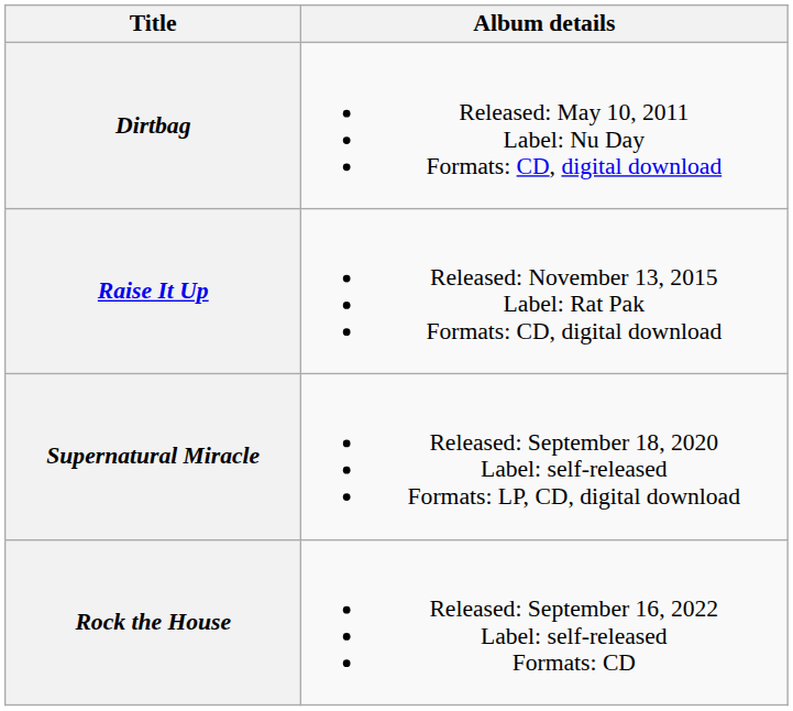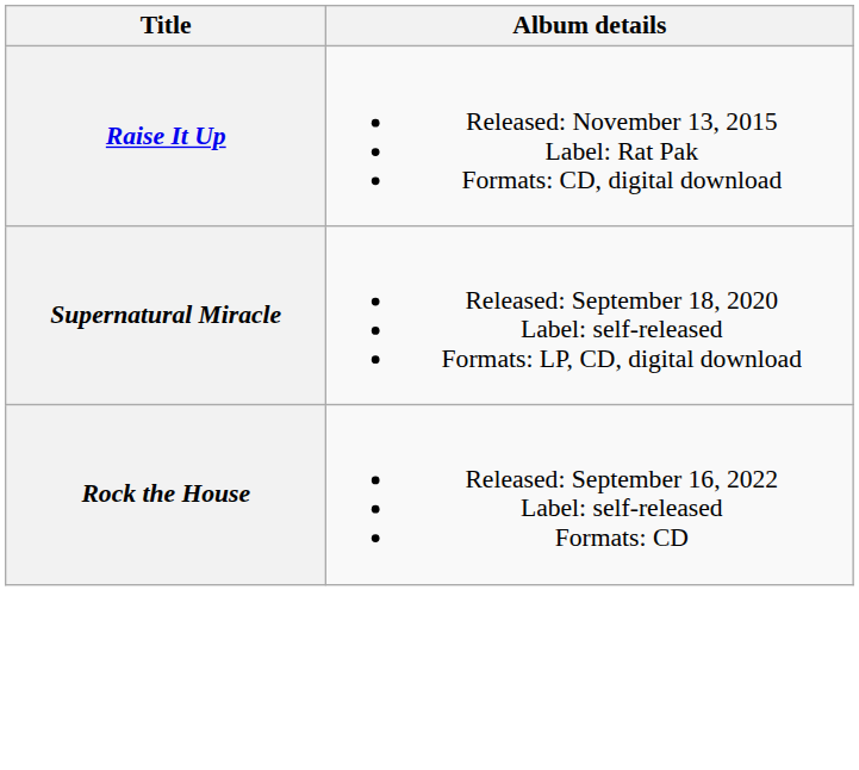 <table class="wikitable plainrowheaders" style="text-align:center;">
 <tr>
 <th scope="col" style="width:12em;">Title</th>
 <th scope="col" style="width:20em;">Album details</th>
-</tr>
-<tr>
-<th scope="row"><em>Dirtbag</em></th>
-<td><br><ul><li>Released: May 10, 2011</li><li>Label: Nu Day</li><li>Formats: <a href='#'>CD</a>, <a href='#'>digital download</a></li></ul></td>
 </tr>
 <tr>
 <th scope="row"><em><a href='#'>Raise It Up</a></em></th>
 <td><br><ul><li>Released: November 13, 2015</li><li>Label: Rat Pak</li><li>Formats: CD, digital download</li></ul></td>
 </tr>
 <tr>
 <th scope="row"><em>Supernatural Miracle</em></th>
 <td><br><ul><li>Released: September 18, 2020</li><li>Label: self-released</li><li>Formats: LP, CD, digital download</li></ul></td>
 </tr>
 <tr>
 <th scope="row"><em>Rock the House</em></th>
 <td><br><ul><li>Released: September 16, 2022</li><li>Label: self-released</li><li>Formats: CD</li></ul></td>
 </tr>
 </table>
